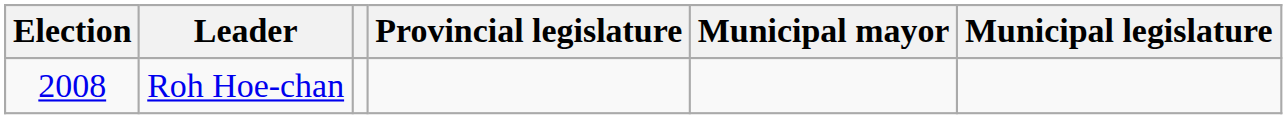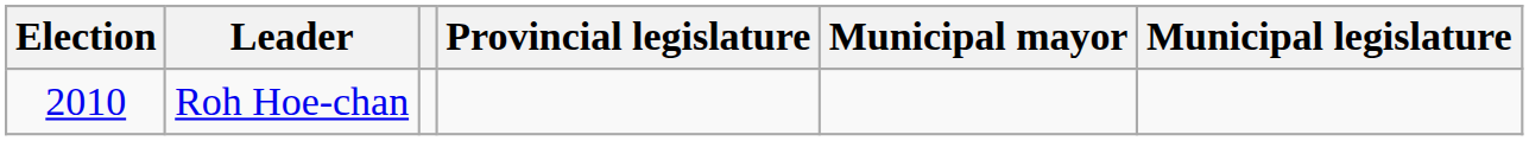 <table class="wikitable" style="text-align:center">
 <tr>
 <th>Election</th>
 <th>Leader</th>
 <th></th>
 <th>Provincial legislature</th>
 <th>Municipal mayor</th>
 <th>Municipal legislature</th>
 </tr>
 <tr>
-<td><a href='#'>2008</a></td>
+<td><a href='#'>2010</a></td>
 <td><a href='#'>Roh Hoe-chan</a></td>
 <td></td>
 <td></td>
 <td></td>
 <td></td>
 </tr>
 </table>
